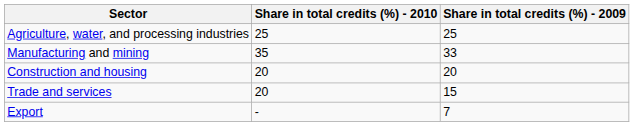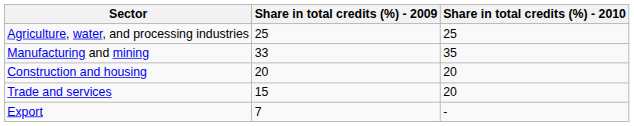 <table class="wikitable">
 <tr>
 <th>Sector</th>
+<th>Share in total credits (%) - 2009  </th>
 <th>Share in total credits (%) - 2010 </th>
-<th>Share in total credits (%) - 2009  </th>
 </tr>
 <tr>
 <td><a href='#'>Agriculture</a>, <a href='#'>water</a>, and processing industries</td>
 <td>25</td>
 <td>25</td>
 </tr>
 <tr>
 <td><a href='#'>Manufacturing</a> and <a href='#'>mining</a></td>
+<td>33</td>
 <td>35</td>
-<td>33</td>
 </tr>
 <tr>
 <td><a href='#'>Construction and housing</a></td>
 <td>20</td>
 <td>20</td>
 </tr>
 <tr>
 <td><a href='#'>Trade and services</a></td>
+<td>15</td>
 <td>20</td>
-<td>15</td>
 </tr>
 <tr>
 <td><a href='#'>Export</a></td>
+<td>7</td>
 <td>-</td>
-<td>7</td>
 </tr>
 </table>
